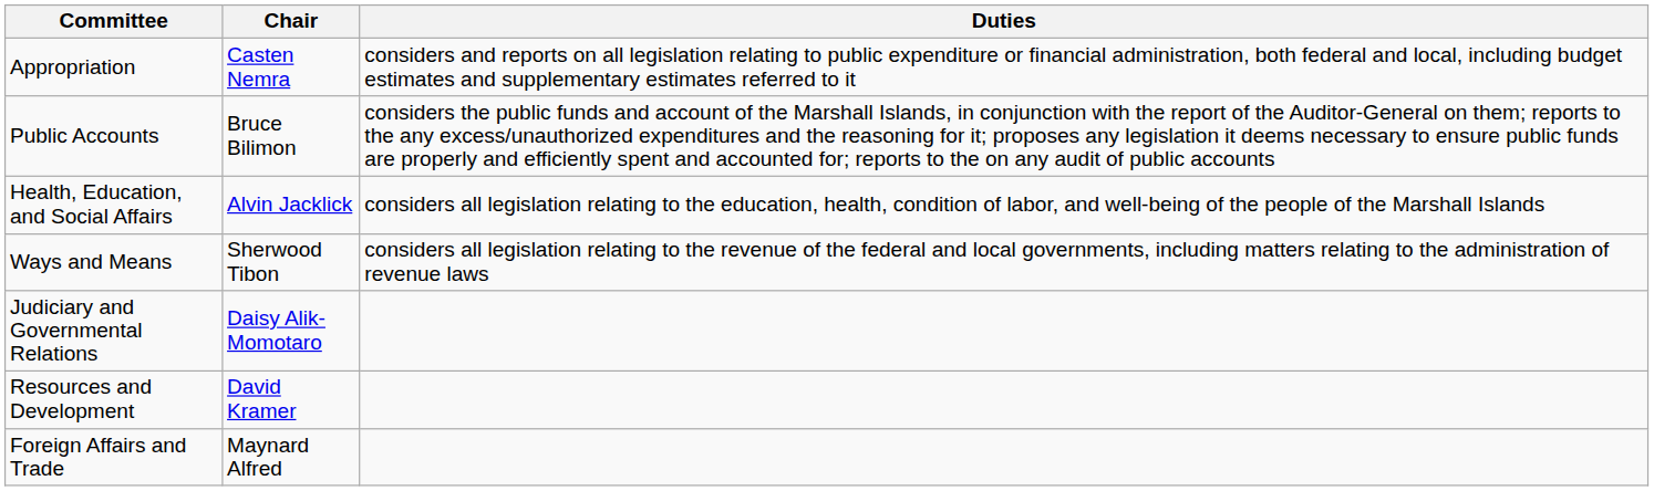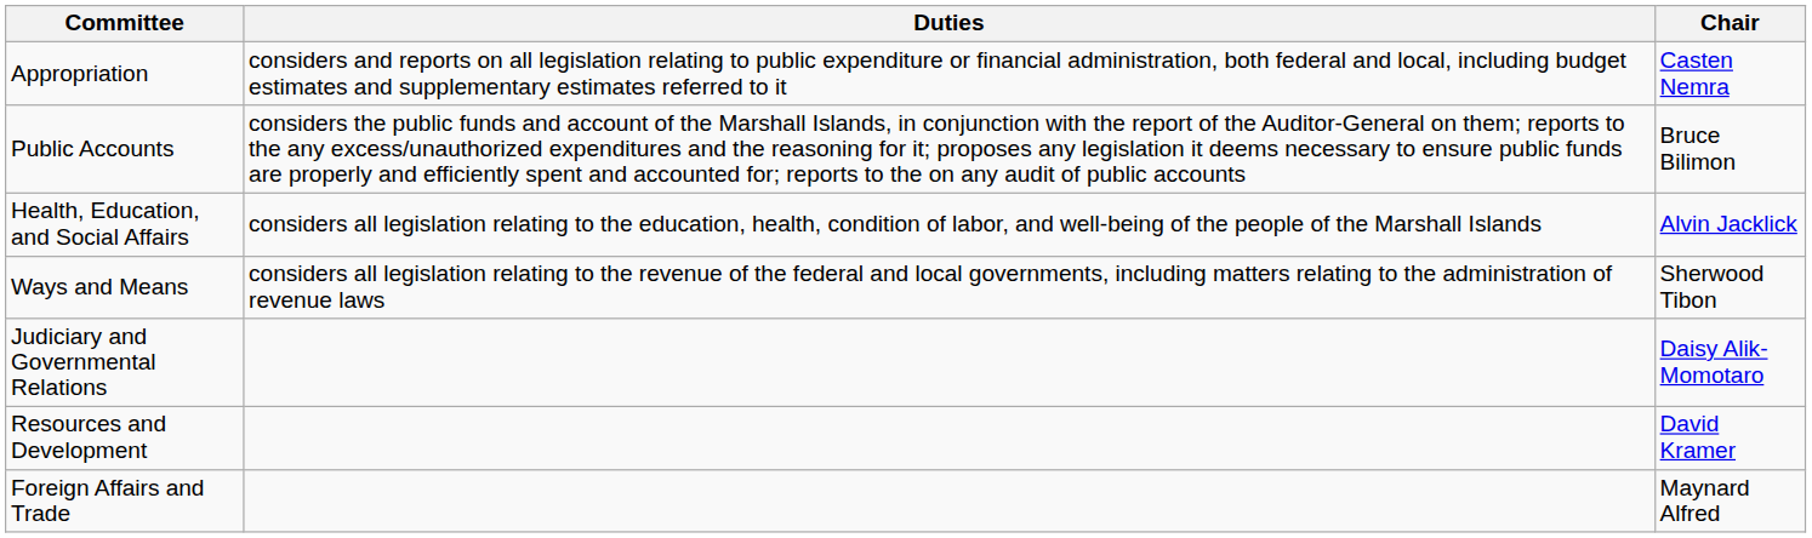 <table class="wikitable">
 <tr>
 <th>Committee</th>
+<th>Duties</th>
 <th>Chair</th>
-<th>Duties</th>
 </tr>
 <tr>
 <td>Appropriation</td>
+<td>considers and reports on all legislation relating to public expenditure or financial administration, both federal and local, including budget estimates and supplementary estimates referred to it</td>
 <td><a href='#'>Casten Nemra</a></td>
-<td>considers and reports on all legislation relating to public expenditure or financial administration, both federal and local, including budget estimates and supplementary estimates referred to it</td>
 </tr>
 <tr>
 <td>Public Accounts</td>
+<td>considers the public funds and account of the Marshall Islands, in conjunction with the report of the Auditor-General on them; reports to the  any excess/unauthorized expenditures and the reasoning for it; proposes any legislation it deems necessary to ensure public funds are properly and efficiently spent and accounted for; reports to the  on any audit of public accounts</td>
 <td>Bruce Bilimon</td>
-<td>considers the public funds and account of the Marshall Islands, in conjunction with the report of the Auditor-General on them; reports to the  any excess/unauthorized expenditures and the reasoning for it; proposes any legislation it deems necessary to ensure public funds are properly and efficiently spent and accounted for; reports to the  on any audit of public accounts</td>
 </tr>
 <tr>
 <td>Health, Education, and Social Affairs</td>
+<td>considers all legislation relating to the education, health, condition of labor, and well-being of the people of the Marshall Islands</td>
 <td><a href='#'>Alvin Jacklick</a></td>
-<td>considers all legislation relating to the education, health, condition of labor, and well-being of the people of the Marshall Islands</td>
 </tr>
 <tr>
 <td>Ways and Means</td>
+<td>considers all legislation relating to the revenue of the federal and local governments, including matters relating to the administration of revenue laws</td>
 <td>Sherwood Tibon</td>
-<td>considers all legislation relating to the revenue of the federal and local governments, including matters relating to the administration of revenue laws</td>
 </tr>
 <tr>
 <td>Judiciary and Governmental Relations</td>
+<td></td>
 <td><a href='#'>Daisy Alik-Momotaro</a></td>
-<td></td>
 </tr>
 <tr>
 <td>Resources and Development</td>
+<td></td>
 <td><a href='#'>David Kramer</a></td>
-<td></td>
 </tr>
 <tr>
 <td>Foreign Affairs and Trade</td>
+<td></td>
 <td>Maynard Alfred</td>
-<td></td>
 </tr>
 </table>
